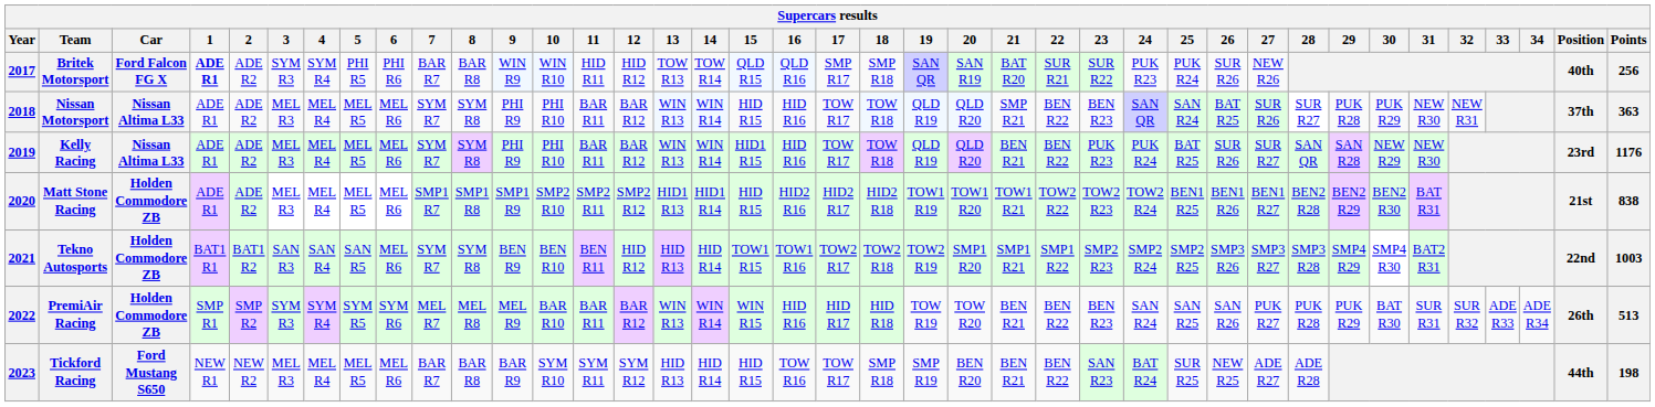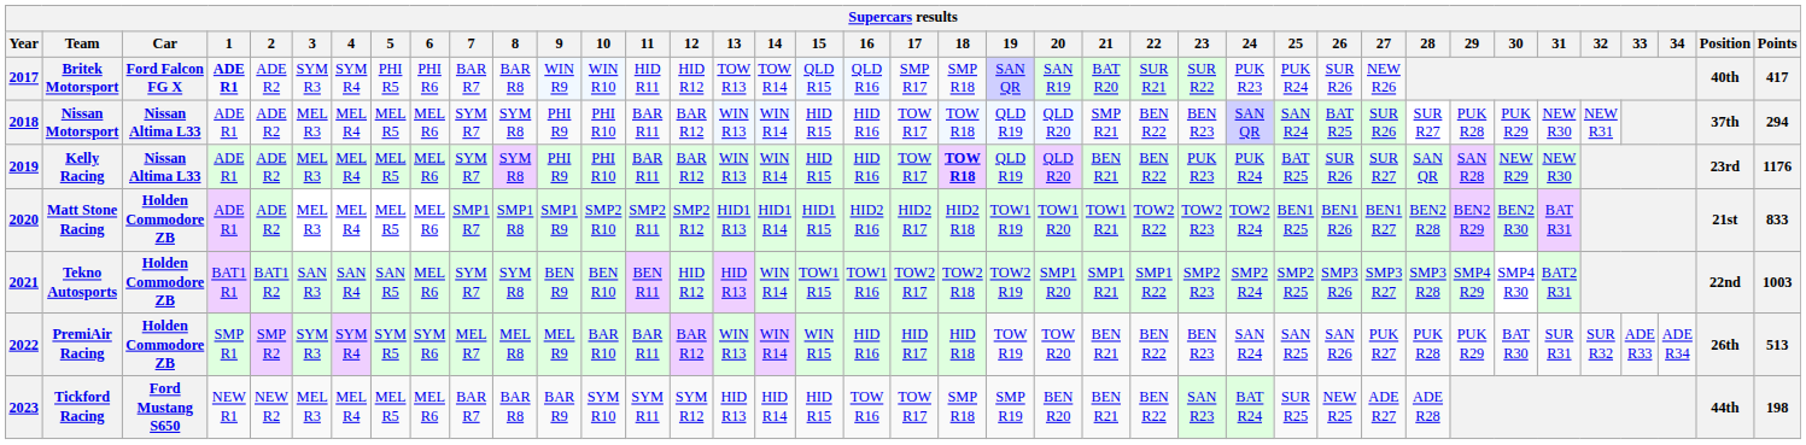 <table class="wikitable" style="text-align:center; font-size:75%">
 <tr>
 <th colspan=45><a href='#'>Supercars</a> results</th>
 </tr>
 <tr>
 <th>Year</th>
 <th>Team</th>
 <th>Car</th>
 <th>1</th>
 <th>2</th>
 <th>3</th>
 <th>4</th>
 <th>5</th>
 <th>6</th>
 <th>7</th>
 <th>8</th>
 <th>9</th>
 <th>10</th>
 <th>11</th>
 <th>12</th>
 <th>13</th>
 <th>14</th>
 <th>15</th>
 <th>16</th>
 <th>17</th>
 <th>18</th>
 <th>19</th>
 <th>20</th>
 <th>21</th>
 <th>22</th>
 <th>23</th>
 <th>24</th>
 <th>25</th>
 <th>26</th>
 <th>27</th>
 <th>28</th>
 <th>29</th>
 <th>30</th>
 <th>31</th>
 <th>32</th>
 <th>33</th>
 <th>34</th>
 <th>Position</th>
 <th>Points</th>
 </tr>
 <tr>
 <th><a href='#'>2017</a></th>
 <th><a href='#'>Britek Motorsport</a></th>
 <th><a href='#'>Ford Falcon FG X</a></th>
 <td><strong><a href='#'>ADE<br>R1</a></strong></td>
 <td><a href='#'>ADE<br>R2</a></td>
 <td><a href='#'>SYM<br>R3</a></td>
 <td><a href='#'>SYM<br>R4</a></td>
 <td><a href='#'>PHI<br>R5</a></td>
 <td><a href='#'>PHI<br>R6</a></td>
 <td><a href='#'>BAR<br>R7</a></td>
 <td><a href='#'>BAR<br>R8</a></td>
 <td style=background:#f1f8ff><a href='#'>WIN<br>R9</a><br></td>
 <td style=background:#f1f8ff><a href='#'>WIN<br>R10</a><br></td>
 <td><a href='#'>HID<br>R11</a></td>
 <td><a href='#'>HID<br>R12</a></td>
 <td><a href='#'>TOW<br>R13</a></td>
 <td><a href='#'>TOW<br>R14</a></td>
 <td style=background:#f1f8ff><a href='#'>QLD<br>R15</a><br></td>
 <td style=background:#f1f8ff><a href='#'>QLD<br>R16</a><br></td>
 <td><a href='#'>SMP<br>R17</a></td>
 <td><a href='#'>SMP<br>R18</a></td>
 <td style=background:#cfcfff><a href='#'>SAN<br>QR</a><br></td>
 <td style=background:#dfffdf><a href='#'>SAN<br>R19</a><br></td>
 <td style=background:#dfffdf><a href='#'>BAT<br>R20</a><br></td>
 <td style=background:#dfffdf><a href='#'>SUR<br>R21</a><br></td>
 <td style=background:#dfffdf><a href='#'>SUR<br>R22</a><br></td>
 <td><a href='#'>PUK<br>R23</a></td>
 <td><a href='#'>PUK<br>R24</a></td>
 <td><a href='#'>SUR<br>R26</a></td>
 <td><a href='#'>NEW<br>R26</a></td>
 <th colspan=7></th>
 <th>40th</th>
-<th>256</th>
+<th>417</th>
 </tr>
 <tr>
 <th><a href='#'>2018</a></th>
 <th><a href='#'>Nissan Motorsport</a></th>
 <th><a href='#'>Nissan Altima L33</a></th>
 <td><a href='#'>ADE<br>R1</a></td>
 <td><a href='#'>ADE<br>R2</a></td>
 <td><a href='#'>MEL<br>R3</a></td>
 <td><a href='#'>MEL<br>R4</a></td>
 <td><a href='#'>MEL<br>R5</a></td>
 <td><a href='#'>MEL<br>R6</a></td>
 <td><a href='#'>SYM<br>R7</a></td>
 <td><a href='#'>SYM<br>R8</a></td>
 <td><a href='#'>PHI<br>R9</a></td>
 <td><a href='#'>PHI<br>R10</a></td>
 <td><a href='#'>BAR<br>R11</a></td>
 <td><a href='#'>BAR<br>R12</a></td>
 <td style=background:#f1f8ff><a href='#'>WIN<br>R13</a><br></td>
 <td style=background:#f1f8ff><a href='#'>WIN<br>R14</a><br></td>
 <td><a href='#'>HID<br>R15</a></td>
 <td><a href='#'>HID<br>R16</a></td>
 <td><a href='#'>TOW<br>R17</a></td>
 <td style=background:#f1f8ff><a href='#'>TOW<br>R18</a></td>
 <td style=background:#f1f8ff><a href='#'>QLD<br>R19</a><br></td>
 <td style=background:#f1f8ff><a href='#'>QLD<br>R20</a><br></td>
 <td><a href='#'>SMP<br>R21</a></td>
 <td><a href='#'>BEN<br>R22</a></td>
 <td><a href='#'>BEN<br>R23</a></td>
 <td style=background:#cfcfff><a href='#'>SAN<br>QR</a><br></td>
 <td style=background:#dfffdf><a href='#'>SAN<br>R24</a><br></td>
 <td style=background:#dfffdf><a href='#'>BAT<br>R25</a><br></td>
 <td style=background:#dfffdf><a href='#'>SUR<br>R26</a><br></td>
 <td style=background:#ffffff><a href='#'>SUR<br>R27</a><br></td>
 <td><a href='#'>PUK<br>R28</a></td>
 <td><a href='#'>PUK<br>R29</a></td>
 <td><a href='#'>NEW<br>R30</a></td>
 <td><a href='#'>NEW<br>R31</a></td>
 <th colspan=2></th>
 <th>37th</th>
-<th>363</th>
+<th>294</th>
 </tr>
 <tr>
 <th><a href='#'>2019</a></th>
 <th><a href='#'>Kelly Racing</a></th>
 <th><a href='#'>Nissan Altima L33</a></th>
 <td style=background:#dfffdf><a href='#'>ADE<br>R1</a><br></td>
 <td style=background:#dfffdf><a href='#'>ADE<br>R2</a><br></td>
 <td style=background:#dfffdf><a href='#'>MEL<br>R3</a><br></td>
 <td style=background:#dfffdf><a href='#'>MEL<br>R4</a><br></td>
 <td style=background:#dfffdf><a href='#'>MEL<br>R5</a><br></td>
 <td style=background:#dfffdf><a href='#'>MEL<br>R6</a><br></td>
 <td style=background:#dfffdf><a href='#'>SYM<br>R7</a><br></td>
 <td style=background:#efcfff><a href='#'>SYM<br>R8</a><br></td>
 <td style=background:#dfffdf><a href='#'>PHI<br>R9</a><br></td>
 <td style=background:#dfffdf><a href='#'>PHI<br>R10</a><br></td>
 <td style=background:#dfffdf><a href='#'>BAR<br>R11</a><br></td>
 <td style=background:#dfffdf><a href='#'>BAR<br>R12</a><br></td>
 <td style=background:#dfffdf><a href='#'>WIN<br>R13</a><br></td>
 <td style=background:#dfffdf><a href='#'>WIN<br>R14</a><br></td>
-<td style=background:#dfffdf><a href='#'>HID1<br>R15</a><br></td>
+<td style=background:#dfffdf><a href='#'>HID<br>R15</a><br></td>
 <td style=background:#dfffdf><a href='#'>HID<br>R16</a><br></td>
 <td style=background:#dfffdf><a href='#'>TOW<br>R17</a><br></td>
-<td style=background:#efcfff><a href='#'>TOW<br>R18</a><br></td>
+<td style=background:#efcfff><strong><a href='#'>TOW<br>R18</a><br></strong></td>
 <td style=background:#dfffdf><a href='#'>QLD<br>R19</a><br></td>
 <td style=background:#efcfff><a href='#'>QLD<br>R20</a><br></td>
 <td style=background:#dfffdf><a href='#'>BEN<br>R21</a><br></td>
 <td style=background:#dfffdf><a href='#'>BEN<br>R22</a><br></td>
 <td style=background:#dfffdf><a href='#'>PUK<br>R23</a><br></td>
 <td style=background:#dfffdf><a href='#'>PUK<br>R24</a><br></td>
 <td style=background:#dfffdf><a href='#'>BAT<br>R25</a><br></td>
 <td style=background:#dfffdf><a href='#'>SUR<br>R26</a><br></td>
 <td style=background:#dfffdf><a href='#'>SUR<br>R27</a><br></td>
 <td style=background:#dfffdf><a href='#'>SAN<br>QR</a><br></td>
 <td style=background:#efcfff><a href='#'>SAN<br>R28</a><br></td>
 <td style=background:#dfffdf><a href='#'>NEW<br>R29</a><br></td>
 <td style=background:#dfffdf><a href='#'>NEW<br>R30</a><br></td>
 <th colspan=3></th>
 <th>23rd</th>
 <th>1176</th>
 </tr>
 <tr>
 <th><a href='#'>2020</a></th>
 <th><a href='#'>Matt Stone Racing</a></th>
 <th><a href='#'>Holden Commodore ZB</a></th>
 <td style=background:#efcfff><a href='#'>ADE<br>R1</a><br></td>
 <td style=background:#dfffdf><a href='#'>ADE<br>R2</a><br></td>
 <td style=background:#ffffff><a href='#'>MEL<br>R3</a><br></td>
 <td style=background:#ffffff><a href='#'>MEL<br>R4</a><br></td>
 <td style=background:#ffffff><a href='#'>MEL<br>R5</a><br></td>
 <td style=background:#ffffff><a href='#'>MEL<br>R6</a><br></td>
 <td style=background:#dfffdf><a href='#'>SMP1<br>R7</a><br></td>
 <td style=background:#dfffdf><a href='#'>SMP1<br>R8</a><br></td>
 <td style=background:#dfffdf><a href='#'>SMP1<br>R9</a><br></td>
 <td style=background:#dfffdf><a href='#'>SMP2<br>R10</a><br></td>
 <td style=background:#dfffdf><a href='#'>SMP2<br>R11</a><br></td>
 <td style=background:#dfffdf><a href='#'>SMP2<br>R12</a><br></td>
 <td style=background:#dfffdf><a href='#'>HID1<br>R13</a><br></td>
 <td style=background:#dfffdf><a href='#'>HID1<br>R14</a><br></td>
-<td style=background:#dfffdf><a href='#'>HID<br>R15</a><br></td>
+<td style=background:#dfffdf><a href='#'>HID1<br>R15</a><br></td>
 <td style=background:#dfffdf><a href='#'>HID2<br>R16</a><br></td>
 <td style=background:#dfffdf><a href='#'>HID2<br>R17</a><br></td>
 <td style=background:#dfffdf><a href='#'>HID2<br>R18</a><br></td>
 <td style=background:#dfffdf><a href='#'>TOW1<br>R19</a><br></td>
 <td style=background:#dfffdf><a href='#'>TOW1<br>R20</a><br></td>
 <td style=background:#dfffdf><a href='#'>TOW1<br>R21</a><br></td>
 <td style=background:#dfffdf><a href='#'>TOW2<br>R22</a><br></td>
 <td style=background:#dfffdf><a href='#'>TOW2<br>R23</a><br></td>
 <td style=background:#dfffdf><a href='#'>TOW2<br>R24</a><br></td>
 <td style=background:#dfffdf><a href='#'>BEN1<br>R25</a><br></td>
 <td style=background:#dfffdf><a href='#'>BEN1<br>R26</a><br></td>
 <td style=background:#dfffdf><a href='#'>BEN1<br>R27</a><br></td>
 <td style=background:#dfffdf><a href='#'>BEN2<br>R28</a><br></td>
 <td style=background:#efcfff><a href='#'>BEN2<br>R29</a><br></td>
 <td style=background:#dfffdf><a href='#'>BEN2<br>R30</a><br></td>
 <td style=background:#efcfff><a href='#'>BAT<br>R31</a><br></td>
 <th colspan=3></th>
 <th>21st</th>
-<th>838</th>
+<th>833</th>
 </tr>
 <tr>
 <th><a href='#'>2021</a></th>
 <th><a href='#'>Tekno Autosports</a></th>
 <th><a href='#'>Holden Commodore ZB</a></th>
 <td style=background:#efcfff><a href='#'>BAT1<br>R1</a><br></td>
 <td style=background:#dfffdf><a href='#'>BAT1<br>R2</a><br></td>
 <td style=background:#dfffdf><a href='#'>SAN<br>R3</a><br></td>
 <td style=background:#dfffdf><a href='#'>SAN<br>R4</a><br></td>
 <td style=background:#dfffdf><a href='#'>SAN<br>R5</a><br></td>
 <td style=background:#dfffdf><a href='#'>MEL<br>R6</a><br></td>
 <td style=background:#dfffdf><a href='#'>SYM<br>R7</a><br></td>
 <td style=background:#dfffdf><a href='#'>SYM<br>R8</a><br></td>
 <td style=background:#dfffdf><a href='#'>BEN<br>R9</a><br></td>
 <td style=background:#dfffdf><a href='#'>BEN<br>R10</a><br></td>
 <td style=background:#efcfff><a href='#'>BEN<br>R11</a><br></td>
 <td style=background:#dfffdf><a href='#'>HID<br>R12</a><br></td>
 <td style=background:#efcfff><a href='#'>HID<br>R13</a><br></td>
-<td style=background:#dfffdf><a href='#'>HID<br>R14</a><br></td>
+<td style=background:#dfffdf><a href='#'>WIN<br>R14</a><br></td>
 <td style=background:#dfffdf><a href='#'>TOW1<br>R15</a><br></td>
 <td style=background:#dfffdf><a href='#'>TOW1<br>R16</a><br></td>
 <td style=background:#dfffdf><a href='#'>TOW2<br>R17</a><br></td>
 <td style=background:#dfffdf><a href='#'>TOW2<br>R18</a><br></td>
 <td style=background:#dfffdf><a href='#'>TOW2<br>R19</a><br></td>
 <td style=background:#dfffdf><a href='#'>SMP1<br>R20</a><br></td>
 <td style=background:#dfffdf><a href='#'>SMP1<br>R21</a><br></td>
 <td style=background:#dfffdf><a href='#'>SMP1<br>R22</a><br></td>
 <td style=background:#dfffdf><a href='#'>SMP2<br>R23</a><br></td>
 <td style=background:#dfffdf><a href='#'>SMP2<br>R24</a><br></td>
 <td style=background:#dfffdf><a href='#'>SMP2<br>R25</a><br></td>
 <td style=background:#dfffdf><a href='#'>SMP3<br>R26</a><br></td>
 <td style=background:#dfffdf><a href='#'>SMP3<br>R27</a><br></td>
 <td style=background:#dfffdf><a href='#'>SMP3<br>R28</a><br></td>
 <td style=background:#dfffdf><a href='#'>SMP4<br>R29</a><br></td>
 <td style=background:#ffffff><a href='#'>SMP4<br>R30</a><br></td>
 <td style=background:#dfffdf><a href='#'>BAT2<br>R31</a><br></td>
 <th colspan=3></th>
 <th>22nd</th>
 <th>1003</th>
 </tr>
 <tr>
 <th><a href='#'>2022</a></th>
 <th><a href='#'>PremiAir Racing</a></th>
 <th><a href='#'>Holden Commodore ZB</a></th>
 <td style=background:#dfffdf><a href='#'>SMP<br>R1</a><br></td>
 <td style=background:#efcfff><a href='#'>SMP<br>R2</a><br></td>
 <td style=background:#dfffdf><a href='#'>SYM<br>R3</a><br></td>
 <td style=background:#efcfff><a href='#'>SYM<br>R4</a><br></td>
 <td style=background:#dfffdf><a href='#'>SYM<br>R5</a><br></td>
 <td style=background:#dfffdf><a href='#'>SYM<br>R6</a><br></td>
 <td style=background:#dfffdf><a href='#'>MEL<br>R7</a><br></td>
 <td style=background:#dfffdf><a href='#'>MEL<br>R8</a><br></td>
 <td style=background:#dfffdf><a href='#'>MEL<br>R9</a><br></td>
 <td style=background:#dfffdf><a href='#'>BAR<br>R10</a><br></td>
 <td style=background:#dfffdf><a href='#'>BAR<br>R11</a><br></td>
 <td style=background:#efcfff><a href='#'>BAR<br>R12</a><br></td>
 <td style=background:#dfffdf><a href='#'>WIN<br>R13</a><br></td>
 <td style=background:#efcfff><a href='#'>WIN<br>R14</a><br></td>
 <td style=background:#dfffdf><a href='#'>WIN<br>R15</a><br></td>
 <td style=background:#dfffdf><a href='#'>HID<br>R16</a><br></td>
 <td style=background:#dfffdf><a href='#'>HID<br>R17</a><br></td>
 <td style=background:#dfffdf><a href='#'>HID<br>R18</a><br></td>
 <td><a href='#'>TOW<br>R19</a></td>
 <td><a href='#'>TOW<br>R20</a></td>
 <td><a href='#'>BEN<br>R21</a></td>
 <td><a href='#'>BEN<br>R22</a></td>
 <td><a href='#'>BEN<br>R23</a></td>
 <td><a href='#'>SAN<br>R24</a></td>
 <td><a href='#'>SAN<br>R25</a></td>
 <td><a href='#'>SAN<br>R26</a></td>
 <td><a href='#'>PUK<br>R27</a></td>
 <td><a href='#'>PUK<br>R28</a></td>
 <td><a href='#'>PUK<br>R29</a></td>
 <td><a href='#'>BAT<br>R30</a></td>
 <td><a href='#'>SUR<br>R31</a></td>
 <td><a href='#'>SUR<br>R32</a></td>
 <td><a href='#'>ADE<br>R33</a></td>
 <td><a href='#'>ADE<br>R34</a></td>
 <th>26th</th>
 <th>513</th>
 </tr>
 <tr>
 <th><a href='#'>2023</a></th>
 <th><a href='#'>Tickford Racing</a></th>
 <th><a href='#'>Ford Mustang S650</a></th>
 <td><a href='#'>NEW<br>R1</a></td>
 <td><a href='#'>NEW<br>R2</a></td>
 <td><a href='#'>MEL<br>R3</a></td>
 <td><a href='#'>MEL<br>R4</a></td>
 <td><a href='#'>MEL<br>R5</a></td>
 <td><a href='#'>MEL<br>R6</a></td>
 <td><a href='#'>BAR<br>R7</a></td>
 <td><a href='#'>BAR<br>R8</a></td>
 <td><a href='#'>BAR<br>R9</a></td>
 <td><a href='#'>SYM<br>R10</a></td>
 <td><a href='#'>SYM<br>R11</a></td>
 <td><a href='#'>SYM<br>R12</a></td>
 <td><a href='#'>HID<br>R13</a></td>
 <td><a href='#'>HID<br>R14</a></td>
 <td><a href='#'>HID<br>R15</a></td>
 <td><a href='#'>TOW<br>R16</a></td>
 <td><a href='#'>TOW<br>R17</a></td>
 <td><a href='#'>SMP<br>R18</a></td>
 <td><a href='#'>SMP<br>R19</a></td>
 <td><a href='#'>BEN<br>R20</a></td>
 <td><a href='#'>BEN<br>R21</a></td>
 <td><a href='#'>BEN<br>R22</a></td>
 <td style=background:#dfffdf><a href='#'>SAN<br>R23</a><br></td>
 <td style=background:#dfffdf><a href='#'>BAT<br>R24</a><br></td>
 <td><a href='#'>SUR<br>R25</a></td>
 <td><a href='#'>NEW<br>R25</a></td>
 <td><a href='#'>ADE<br>R27</a></td>
 <td><a href='#'>ADE<br>R28</a></td>
 <th colspan=6></th>
 <th>44th</th>
 <th>198</th>
 </tr>
 </table>
